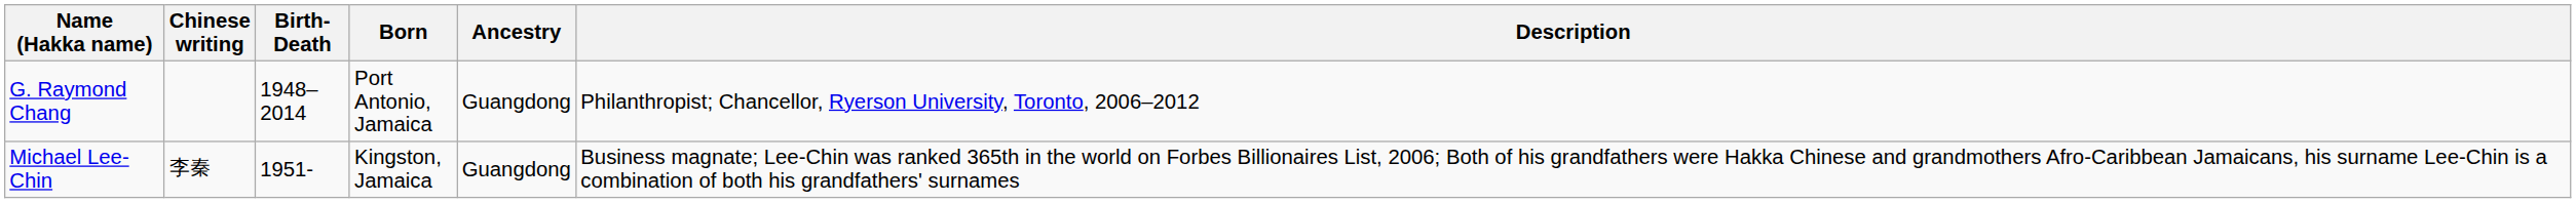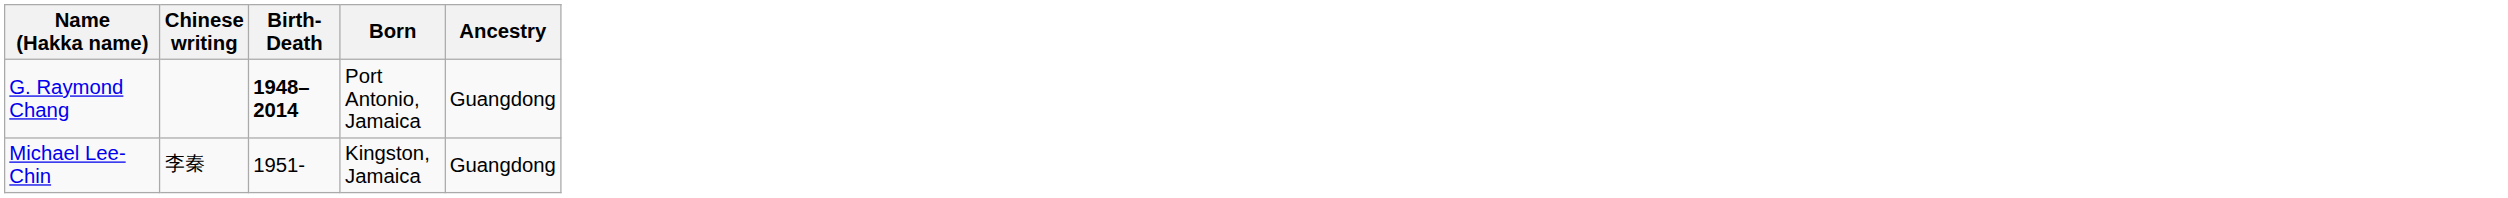 <table class="wikitable">
 <tr>
 <th width="115">Name<br>(Hakka name)</th>
 <th width="60">Chinese writing</th>
 <th width="65">Birth-Death</th>
 <th width="75">Born</th>
 <th width="75">Ancestry</th>
-<th>Description</th>
 </tr>
 <tr>
 <td><a href='#'>G. Raymond Chang</a></td>
 <td></td>
-<td>1948–2014</td>
+<td><strong>1948–2014</strong></td>
 <td>Port Antonio, Jamaica</td>
 <td>Guangdong</td>
-<td>Philanthropist; Chancellor, <a href='#'>Ryerson University</a>, <a href='#'>Toronto</a>, 2006–2012</td>
 </tr>
 <tr>
 <td><a href='#'>Michael Lee-Chin</a></td>
 <td>李秦</td>
 <td>1951-</td>
 <td>Kingston, Jamaica</td>
 <td>Guangdong</td>
-<td>Business magnate; Lee-Chin was ranked 365th in the world on Forbes Billionaires List, 2006; Both of his grandfathers were Hakka Chinese and grandmothers Afro-Caribbean Jamaicans, his surname Lee-Chin is a combination of both his grandfathers' surnames</td>
 </tr>
 </table>
